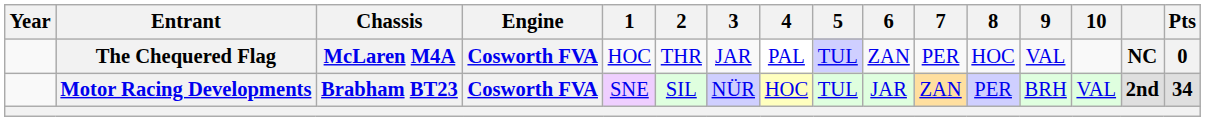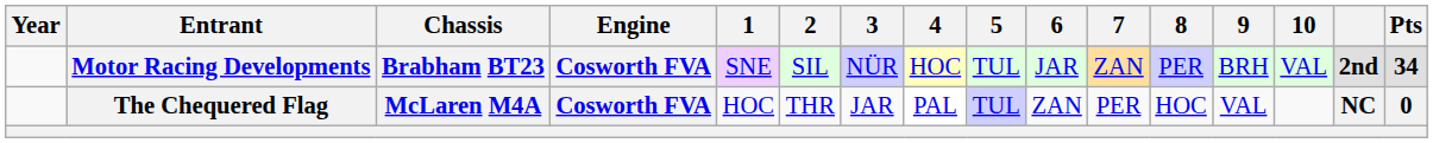 <table class="wikitable" style="text-align:center; font-size:90%">
 <tr>
 <th>Year</th>
 <th>Entrant</th>
 <th>Chassis</th>
 <th>Engine</th>
 <th>1</th>
 <th>2</th>
 <th>3</th>
 <th>4</th>
 <th>5</th>
 <th>6</th>
 <th>7</th>
 <th>8</th>
 <th>9</th>
 <th>10</th>
 <th></th>
 <th>Pts</th>
 </tr>
 <tr>
 <td></td>
+<th><a href='#'>Motor Racing Developments</a></th>
+<th><a href='#'>Brabham</a> <a href='#'>BT23</a></th>
+<th><a href='#'>Cosworth FVA</a></th>
+<td style="background:#efcfff;"><a href='#'>SNE</a><br></td>
+<td style="background:#dfffdf;"><a href='#'>SIL</a><br><small></small></td>
+<td style="background:#cfcfff;"><a href='#'>NÜR</a><br></td>
+<td style="background:#ffffbf;"><a href='#'>HOC</a><br></td>
+<td style="background:#dfffdf;"><a href='#'>TUL</a><br><small></small></td>
+<td style="background:#dfffdf;"><a href='#'>JAR</a><br><small></small></td>
+<td style="background:#ffdf9f;"><a href='#'>ZAN</a><br></td>
+<td style="background:#cfcfff;"><a href='#'>PER</a><br></td>
+<td style="background:#dfffdf;"><a href='#'>BRH</a><br><small></small></td>
+<td style="background:#dfffdf;"><a href='#'>VAL</a><br></td>
+<th style="background:#DFDFDF;">2nd</th>
+<th style="background:#DFDFDF;">34</th>
+</tr>
+<tr>
+<td></td>
 <th>The Chequered Flag</th>
 <th><a href='#'>McLaren</a> <a href='#'>M4A</a></th>
 <th><a href='#'>Cosworth FVA</a></th>
 <td><a href='#'>HOC</a></td>
 <td><a href='#'>THR</a></td>
 <td><a href='#'>JAR</a></td>
 <td style="background:#FFFFFF;"><a href='#'>PAL</a><br></td>
 <td style="background:#cfcfff;"><a href='#'>TUL</a><br></td>
 <td><a href='#'>ZAN</a></td>
 <td><a href='#'>PER</a></td>
 <td><a href='#'>HOC</a></td>
 <td><a href='#'>VAL</a></td>
 <td></td>
 <th>NC</th>
 <th>0</th>
 </tr>
 <tr>
-<td></td>
-<th><a href='#'>Motor Racing Developments</a></th>
-<th><a href='#'>Brabham</a> <a href='#'>BT23</a></th>
-<th><a href='#'>Cosworth FVA</a></th>
-<td style="background:#efcfff;"><a href='#'>SNE</a><br></td>
-<td style="background:#dfffdf;"><a href='#'>SIL</a><br><small></small></td>
-<td style="background:#cfcfff;"><a href='#'>NÜR</a><br></td>
-<td style="background:#ffffbf;"><a href='#'>HOC</a><br></td>
-<td style="background:#dfffdf;"><a href='#'>TUL</a><br><small></small></td>
-<td style="background:#dfffdf;"><a href='#'>JAR</a><br><small></small></td>
-<td style="background:#ffdf9f;"><a href='#'>ZAN</a><br></td>
-<td style="background:#cfcfff;"><a href='#'>PER</a><br></td>
-<td style="background:#dfffdf;"><a href='#'>BRH</a><br><small></small></td>
-<td style="background:#dfffdf;"><a href='#'>VAL</a><br></td>
-<th style="background:#DFDFDF;">2nd</th>
-<th style="background:#DFDFDF;">34</th>
-</tr>
-<tr>
 <th colspan=16></th>
 </tr>
 </table>
